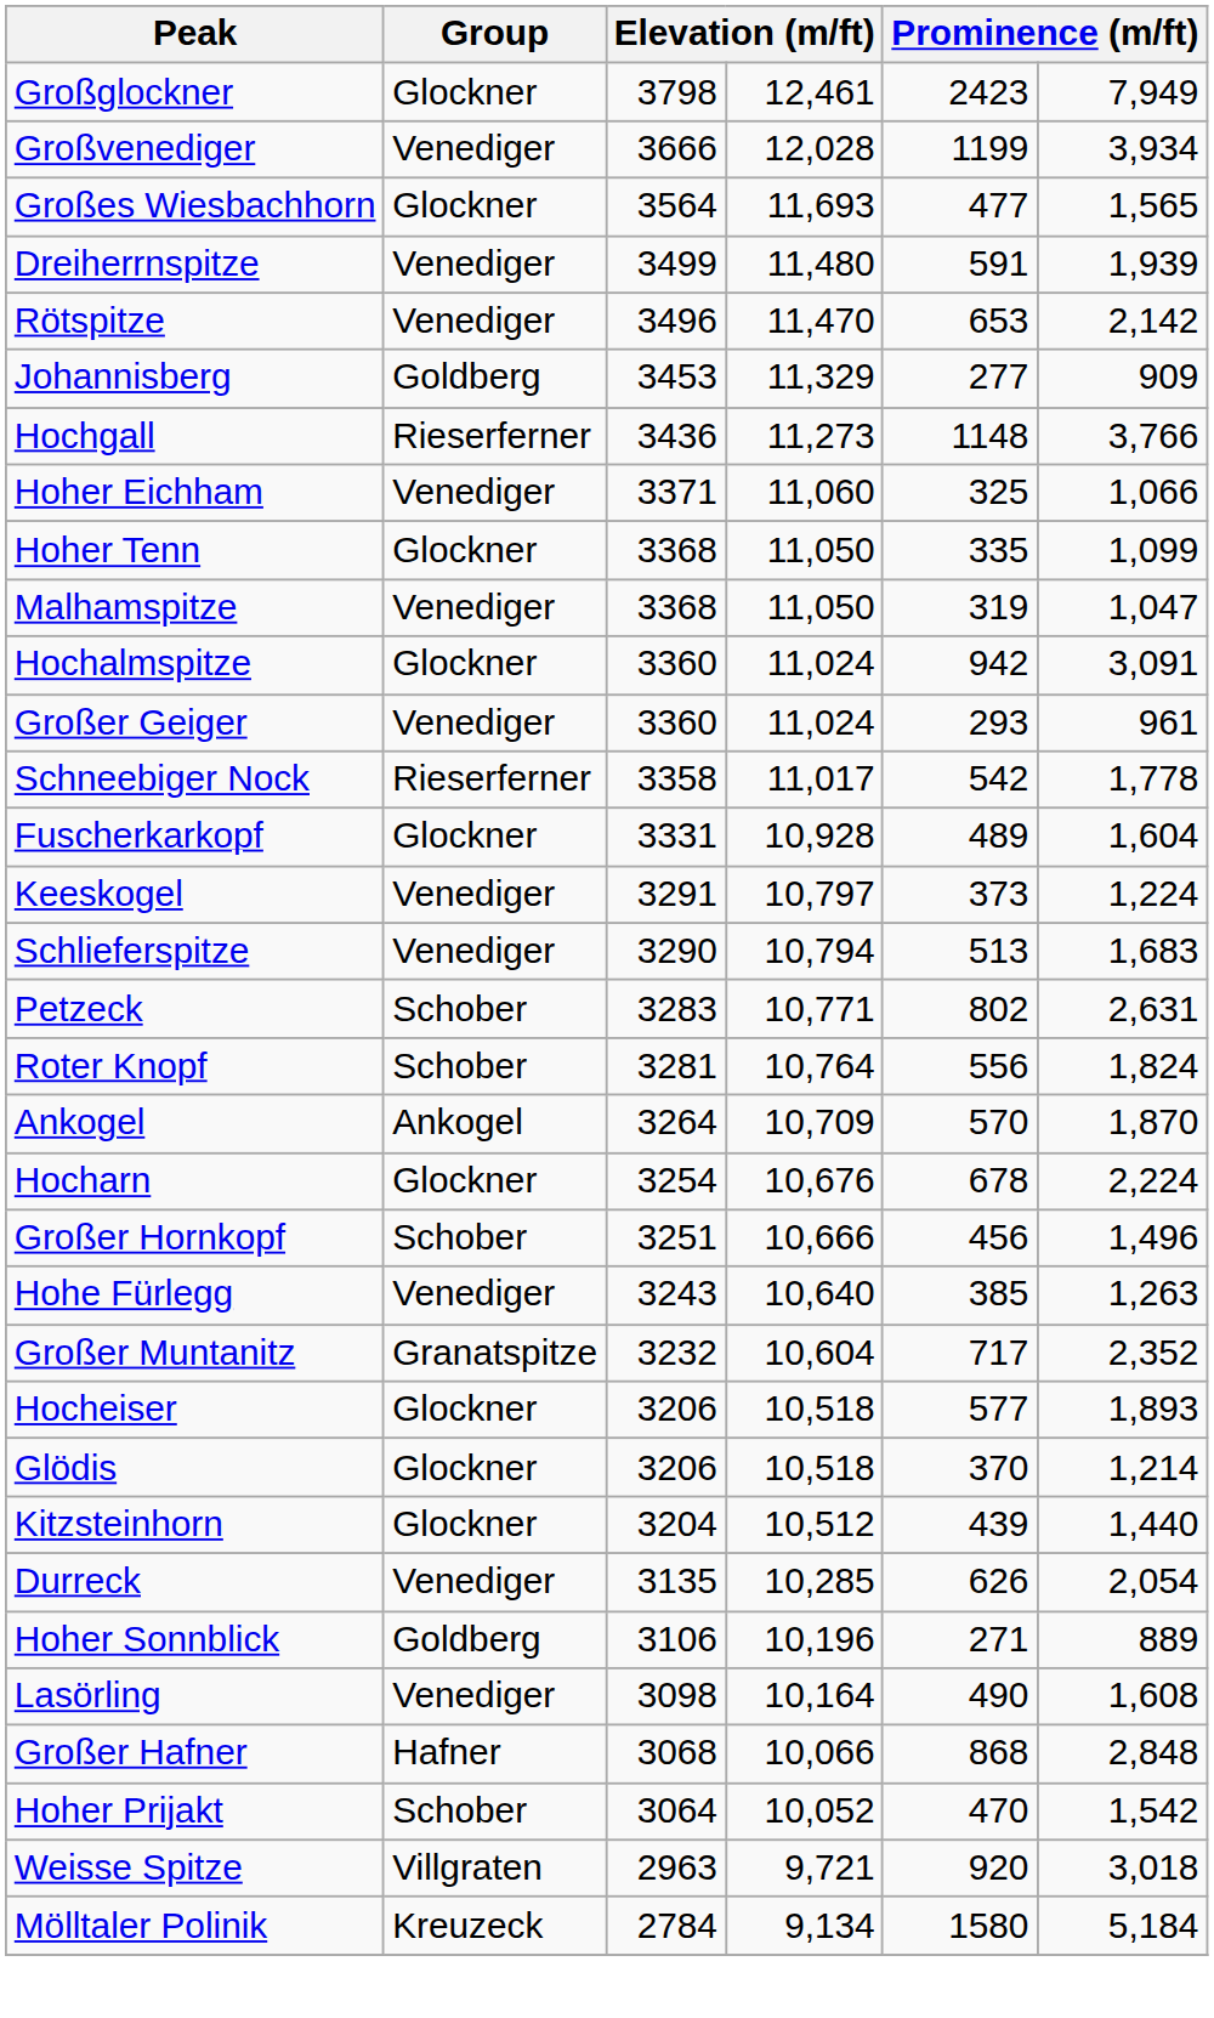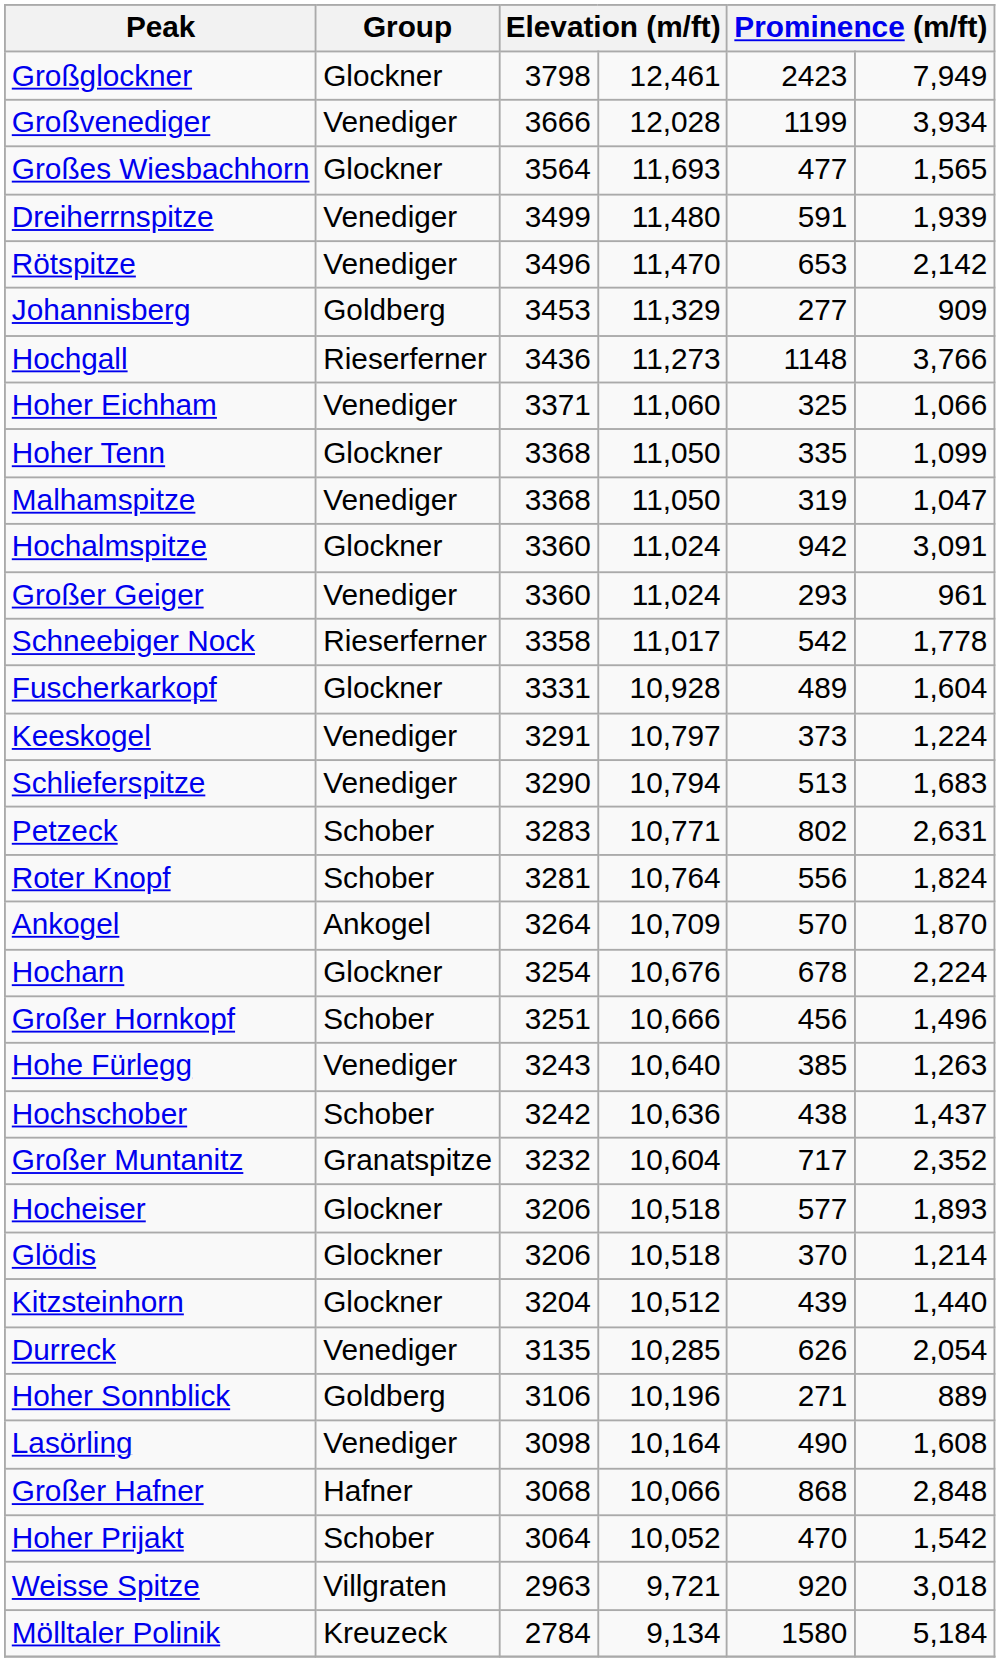 <table class="wikitable sortable">
 <tr>
 <th>Peak</th>
 <th>Group</th>
 <th colspan=2>Elevation (m/ft)</th>
 <th colspan=2><a href='#'>Prominence</a> (m/ft)</th>
 </tr>
 <tr>
 <td><a href='#'>Großglockner</a></td>
 <td>Glockner</td>
 <td align=right>3798</td>
 <td align=right>12,461</td>
 <td align=right>2423</td>
 <td align=right>7,949</td>
 </tr>
 <tr>
 <td><a href='#'>Großvenediger</a></td>
 <td>Venediger</td>
 <td align=right>3666</td>
 <td align=right>12,028</td>
 <td align=right>1199</td>
 <td align=right>3,934</td>
 </tr>
 <tr>
 <td><a href='#'>Großes Wiesbachhorn</a></td>
 <td>Glockner</td>
 <td align=right>3564</td>
 <td align=right>11,693</td>
 <td align=right>477</td>
 <td align=right>1,565</td>
 </tr>
 <tr>
 <td><a href='#'>Dreiherrnspitze</a></td>
 <td>Venediger</td>
 <td align=right>3499</td>
 <td align=right>11,480</td>
 <td align=right>591</td>
 <td align=right>1,939</td>
 </tr>
 <tr>
 <td><a href='#'>Rötspitze</a></td>
 <td>Venediger</td>
 <td align=right>3496</td>
 <td align=right>11,470</td>
 <td align=right>653</td>
 <td align=right>2,142</td>
 </tr>
 <tr>
 <td><a href='#'>Johannisberg</a></td>
 <td>Goldberg</td>
 <td align=right>3453</td>
 <td align=right>11,329</td>
 <td align=right>277</td>
 <td align=right>909</td>
 </tr>
 <tr>
 <td><a href='#'>Hochgall</a></td>
 <td>Rieserferner</td>
 <td align=right>3436</td>
 <td align=right>11,273</td>
 <td align=right>1148</td>
 <td align=right>3,766</td>
 </tr>
 <tr>
 <td><a href='#'>Hoher Eichham</a></td>
 <td>Venediger</td>
 <td align=right>3371</td>
 <td align=right>11,060</td>
 <td align=right>325</td>
 <td align=right>1,066</td>
 </tr>
 <tr>
 <td><a href='#'>Hoher Tenn</a></td>
 <td>Glockner</td>
 <td align=right>3368</td>
 <td align=right>11,050</td>
 <td align=right>335</td>
 <td align=right>1,099</td>
 </tr>
 <tr>
 <td><a href='#'>Malhamspitze</a></td>
 <td>Venediger</td>
 <td align=right>3368</td>
 <td align=right>11,050</td>
 <td align=right>319</td>
 <td align=right>1,047</td>
 </tr>
 <tr>
 <td><a href='#'>Hochalmspitze</a></td>
 <td>Glockner</td>
 <td align=right>3360</td>
 <td align=right>11,024</td>
 <td align=right>942</td>
 <td align=right>3,091</td>
 </tr>
 <tr>
 <td><a href='#'>Großer Geiger</a></td>
 <td>Venediger</td>
 <td align=right>3360</td>
 <td align=right>11,024</td>
 <td align=right>293</td>
 <td align=right>961</td>
 </tr>
 <tr>
 <td><a href='#'>Schneebiger Nock</a></td>
 <td>Rieserferner</td>
 <td align=right>3358</td>
 <td align=right>11,017</td>
 <td align=right>542</td>
 <td align=right>1,778</td>
 </tr>
 <tr>
 <td><a href='#'>Fuscherkarkopf</a></td>
 <td>Glockner</td>
 <td align=right>3331</td>
 <td align=right>10,928</td>
 <td align=right>489</td>
 <td align=right>1,604</td>
 </tr>
 <tr>
 <td><a href='#'>Keeskogel</a></td>
 <td>Venediger</td>
 <td align=right>3291</td>
 <td align=right>10,797</td>
 <td align=right>373</td>
 <td align=right>1,224</td>
 </tr>
 <tr>
 <td><a href='#'>Schlieferspitze</a></td>
 <td>Venediger</td>
 <td align=right>3290</td>
 <td align=right>10,794</td>
 <td align=right>513</td>
 <td align=right>1,683</td>
 </tr>
 <tr>
 <td><a href='#'>Petzeck</a></td>
 <td>Schober</td>
 <td align=right>3283</td>
 <td align=right>10,771</td>
 <td align=right>802</td>
 <td align=right>2,631</td>
 </tr>
 <tr>
 <td><a href='#'>Roter Knopf</a></td>
 <td>Schober</td>
 <td align=right>3281</td>
 <td align=right>10,764</td>
 <td align=right>556</td>
 <td align=right>1,824</td>
 </tr>
 <tr>
 <td><a href='#'>Ankogel</a></td>
 <td>Ankogel</td>
 <td align=right>3264</td>
 <td align=right>10,709</td>
 <td align=right>570</td>
 <td align=right>1,870</td>
 </tr>
 <tr>
 <td><a href='#'>Hocharn</a></td>
 <td>Glockner</td>
 <td align=right>3254</td>
 <td align=right>10,676</td>
 <td align=right>678</td>
 <td align=right>2,224</td>
 </tr>
 <tr>
 <td><a href='#'>Großer Hornkopf</a></td>
 <td>Schober</td>
 <td align=right>3251</td>
 <td align=right>10,666</td>
 <td align=right>456</td>
 <td align=right>1,496</td>
 </tr>
 <tr>
 <td><a href='#'>Hohe Fürlegg</a></td>
 <td>Venediger</td>
 <td align=right>3243</td>
 <td align=right>10,640</td>
 <td align=right>385</td>
 <td align=right>1,263</td>
 </tr>
 <tr>
+<td><a href='#'>Hochschober</a></td>
+<td>Schober</td>
+<td align=right>3242</td>
+<td align=right>10,636</td>
+<td align=right>438</td>
+<td align=right>1,437</td>
+</tr>
+<tr>
 <td><a href='#'>Großer Muntanitz</a></td>
 <td>Granatspitze</td>
 <td align=right>3232</td>
 <td align=right>10,604</td>
 <td align=right>717</td>
 <td align=right>2,352</td>
 </tr>
 <tr>
 <td><a href='#'>Hocheiser</a></td>
 <td>Glockner</td>
 <td align=right>3206</td>
 <td align=right>10,518</td>
 <td align=right>577</td>
 <td align=right>1,893</td>
 </tr>
 <tr>
 <td><a href='#'>Glödis</a></td>
 <td>Glockner</td>
 <td align=right>3206</td>
 <td align=right>10,518</td>
 <td align=right>370</td>
 <td align=right>1,214</td>
 </tr>
 <tr>
 <td><a href='#'>Kitzsteinhorn</a></td>
 <td>Glockner</td>
 <td align=right>3204</td>
 <td align=right>10,512</td>
 <td align=right>439</td>
 <td align=right>1,440</td>
 </tr>
 <tr>
 <td><a href='#'>Durreck</a></td>
 <td>Venediger</td>
 <td align=right>3135</td>
 <td align=right>10,285</td>
 <td align=right>626</td>
 <td align=right>2,054</td>
 </tr>
 <tr>
 <td><a href='#'>Hoher Sonnblick</a></td>
 <td>Goldberg</td>
 <td align=right>3106</td>
 <td align=right>10,196</td>
 <td align=right>271</td>
 <td align=right>889</td>
 </tr>
 <tr>
 <td><a href='#'>Lasörling</a></td>
 <td>Venediger</td>
 <td align=right>3098</td>
 <td align=right>10,164</td>
 <td align=right>490</td>
 <td align=right>1,608</td>
 </tr>
 <tr>
 <td><a href='#'>Großer Hafner</a></td>
 <td>Hafner</td>
 <td align=right>3068</td>
 <td align=right>10,066</td>
 <td align=right>868</td>
 <td align=right>2,848</td>
 </tr>
 <tr>
 <td><a href='#'>Hoher Prijakt</a></td>
 <td>Schober</td>
 <td align=right>3064</td>
 <td align=right>10,052</td>
 <td align=right>470</td>
 <td align=right>1,542</td>
 </tr>
 <tr>
 <td><a href='#'>Weisse Spitze</a></td>
 <td>Villgraten</td>
 <td align=right>2963</td>
 <td align=right>9,721</td>
 <td align=right>920</td>
 <td align=right>3,018</td>
 </tr>
 <tr>
 <td><a href='#'>Mölltaler Polinik</a></td>
 <td>Kreuzeck</td>
 <td align=right>2784</td>
 <td align=right>9,134</td>
 <td align=right>1580</td>
 <td align=right>5,184</td>
 </tr>
 <tr>
 </tr>
 </table>
